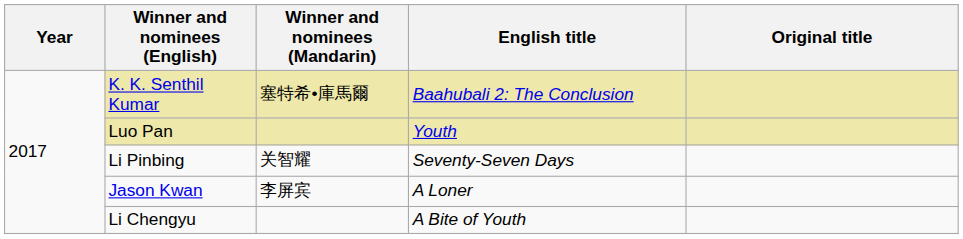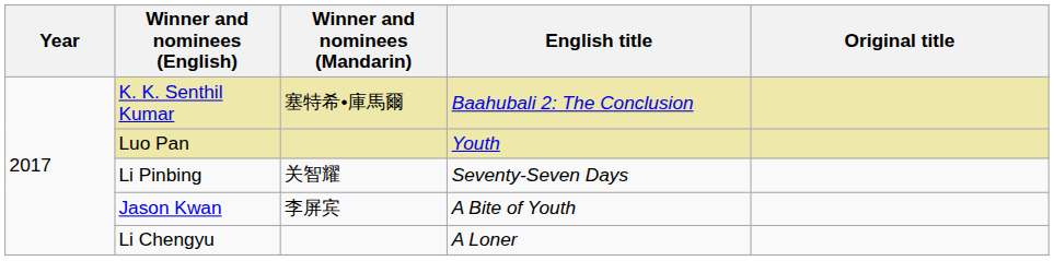 <table class="wikitable" style="width:100%;">
 <tr style="background:#bebebe">
 <th width="100"><strong>Year</strong></th>
 <th width="150"><strong>Winner and nominees<br>(English)</strong></th>
 <th width="150"><strong>Winner and nominees<br>(Mandarin)</strong></th>
 <th width="300"><strong>English title</strong></th>
 <th width="300"><strong>Original title</strong></th>
 </tr>
 <tr>
 <td rowspan="5">2017</td>
 <td style="background:#EEE8AA;"><a href='#'>K. K. Senthil Kumar</a></td>
 <td style="background:#EEE8AA;">塞特希•庫馬爾</td>
 <td style="background:#EEE8AA;"><em><a href='#'>Baahubali 2: The Conclusion</a></em></td>
 <td style="background:#EEE8AA;"></td>
 </tr>
 <tr>
 <td style="background:#EEE8AA;">Luo Pan</td>
 <td style="background:#EEE8AA;"></td>
 <td style="background:#EEE8AA;"><em><a href='#'>Youth</a></em></td>
 <td style="background:#EEE8AA;"></td>
 </tr>
 <tr>
 <td>Li Pinbing</td>
 <td>关智耀</td>
 <td><em>Seventy-Seven Days</em></td>
 <td></td>
 </tr>
 <tr>
 <td><a href='#'>Jason Kwan</a></td>
 <td>李屏宾</td>
-<td><em>A Loner</em></td>
+<td><em>A Bite of Youth</em></td>
 <td></td>
 </tr>
 <tr>
 <td>Li Chengyu</td>
 <td></td>
-<td><em>A Bite of Youth</em></td>
+<td><em>A Loner</em></td>
 <td></td>
 </tr>
 <tr>
 </tr>
 </table>
